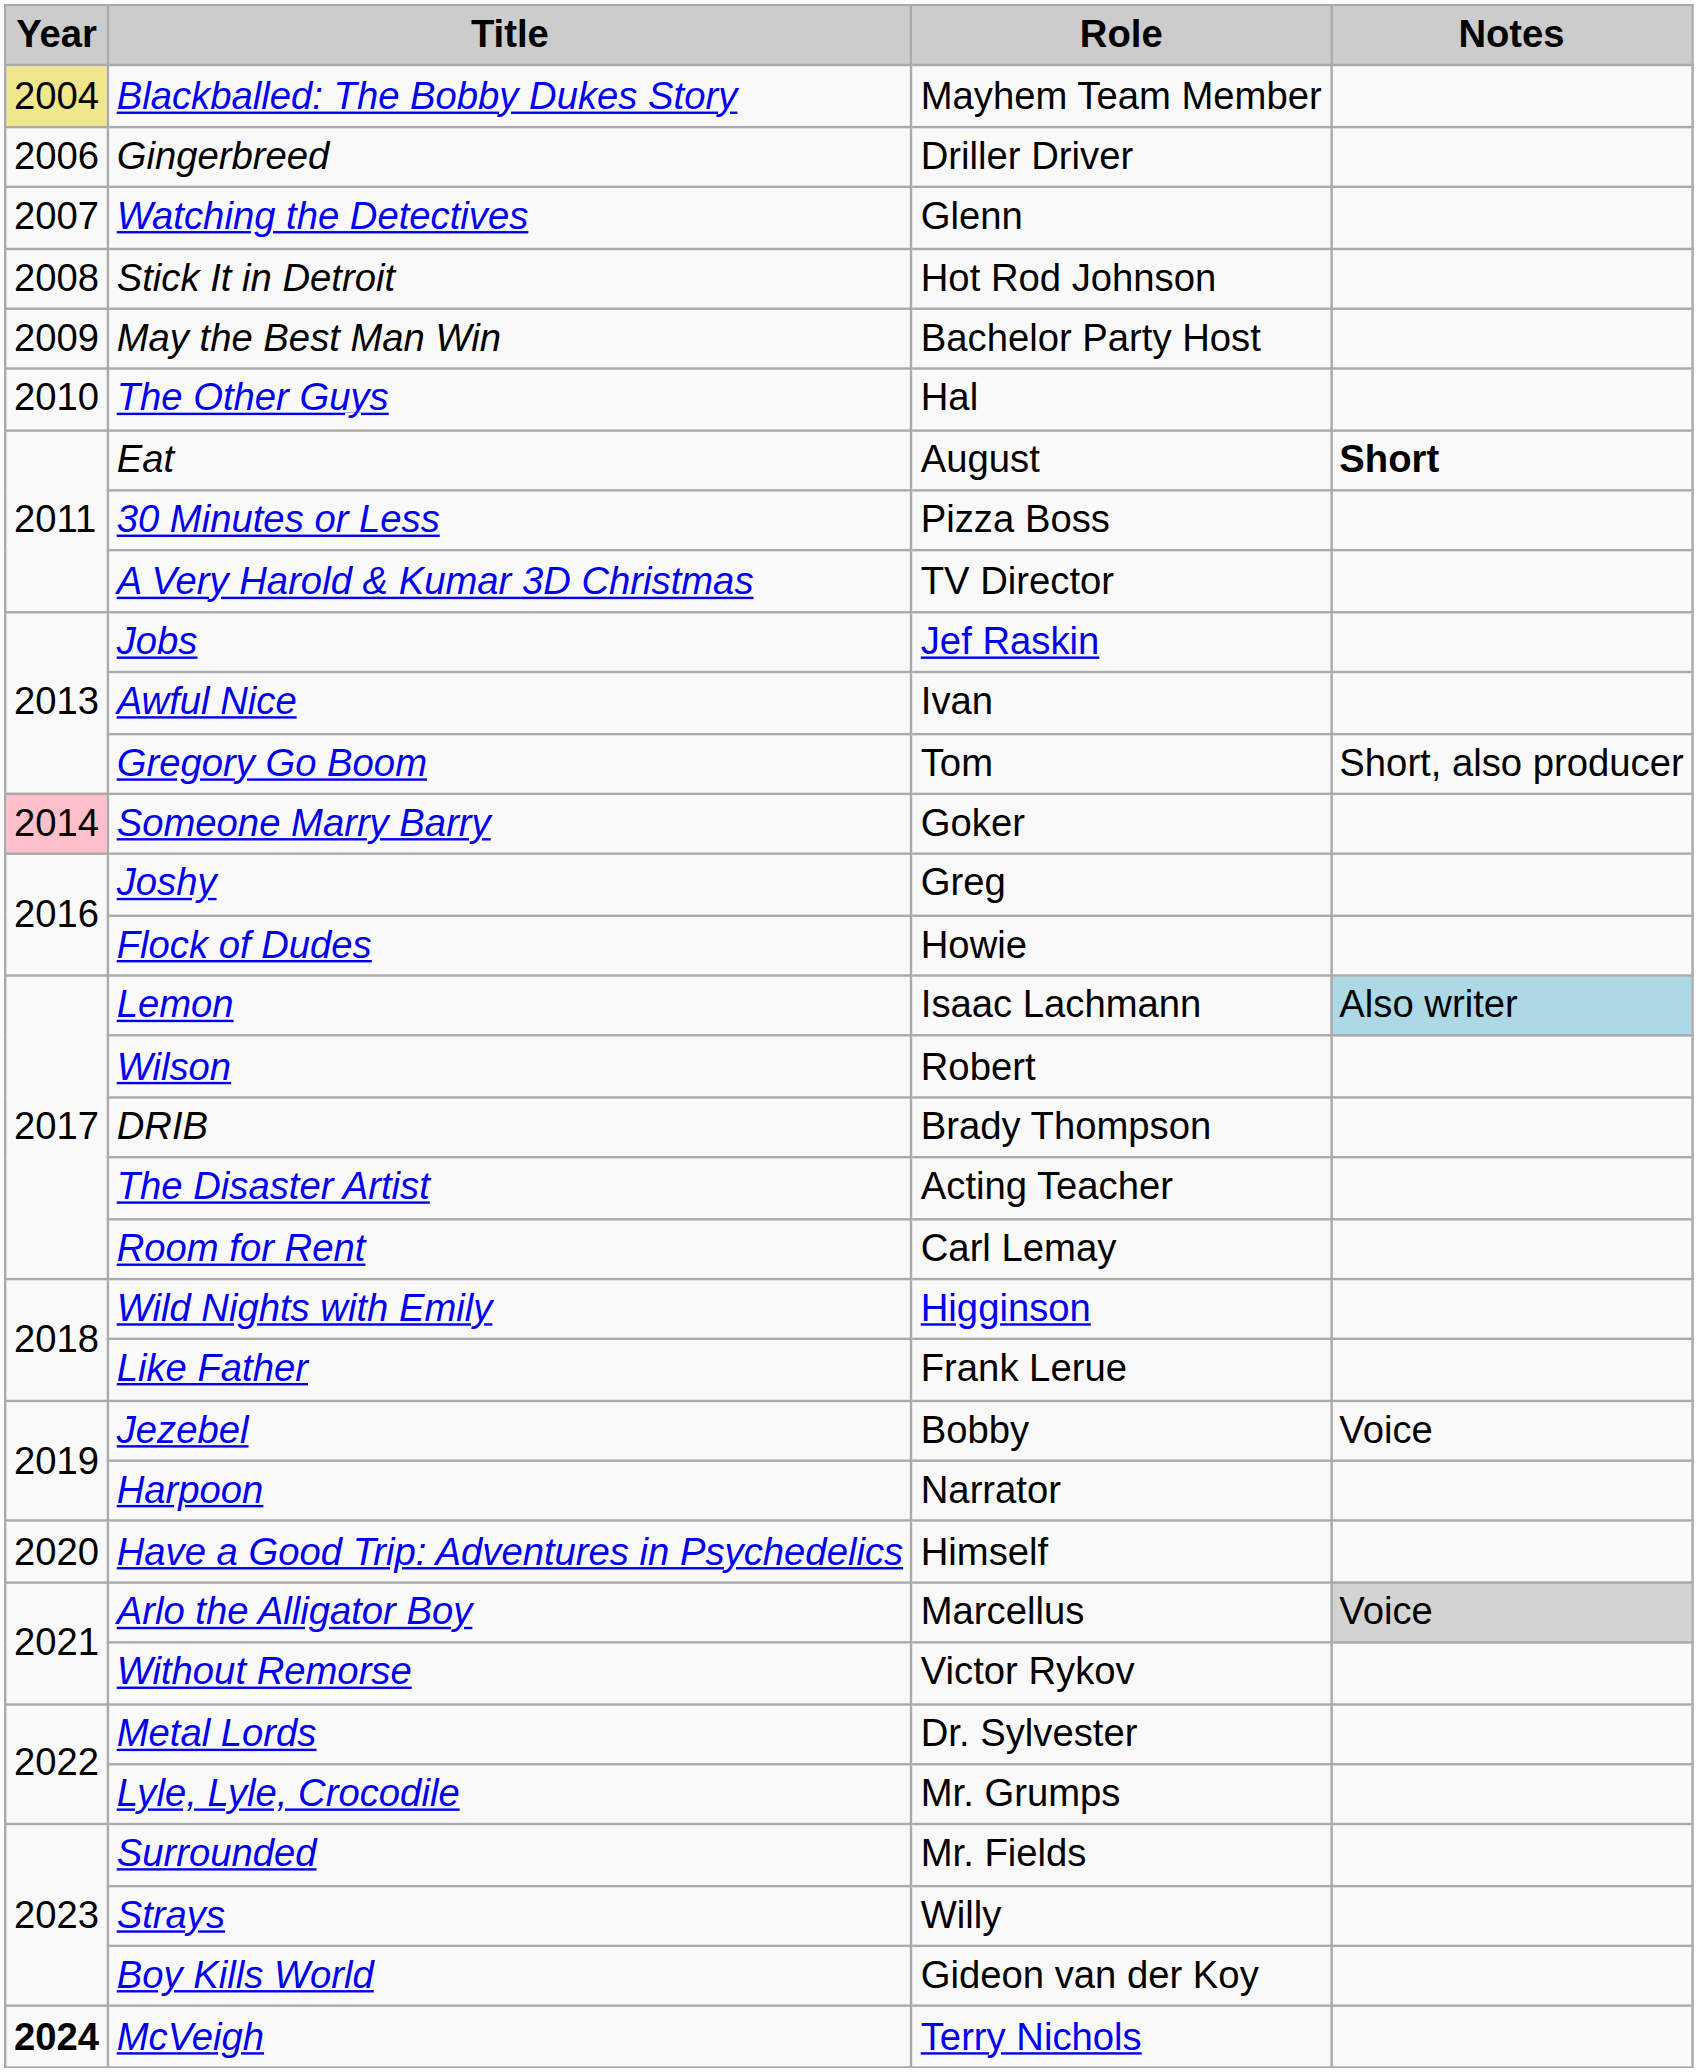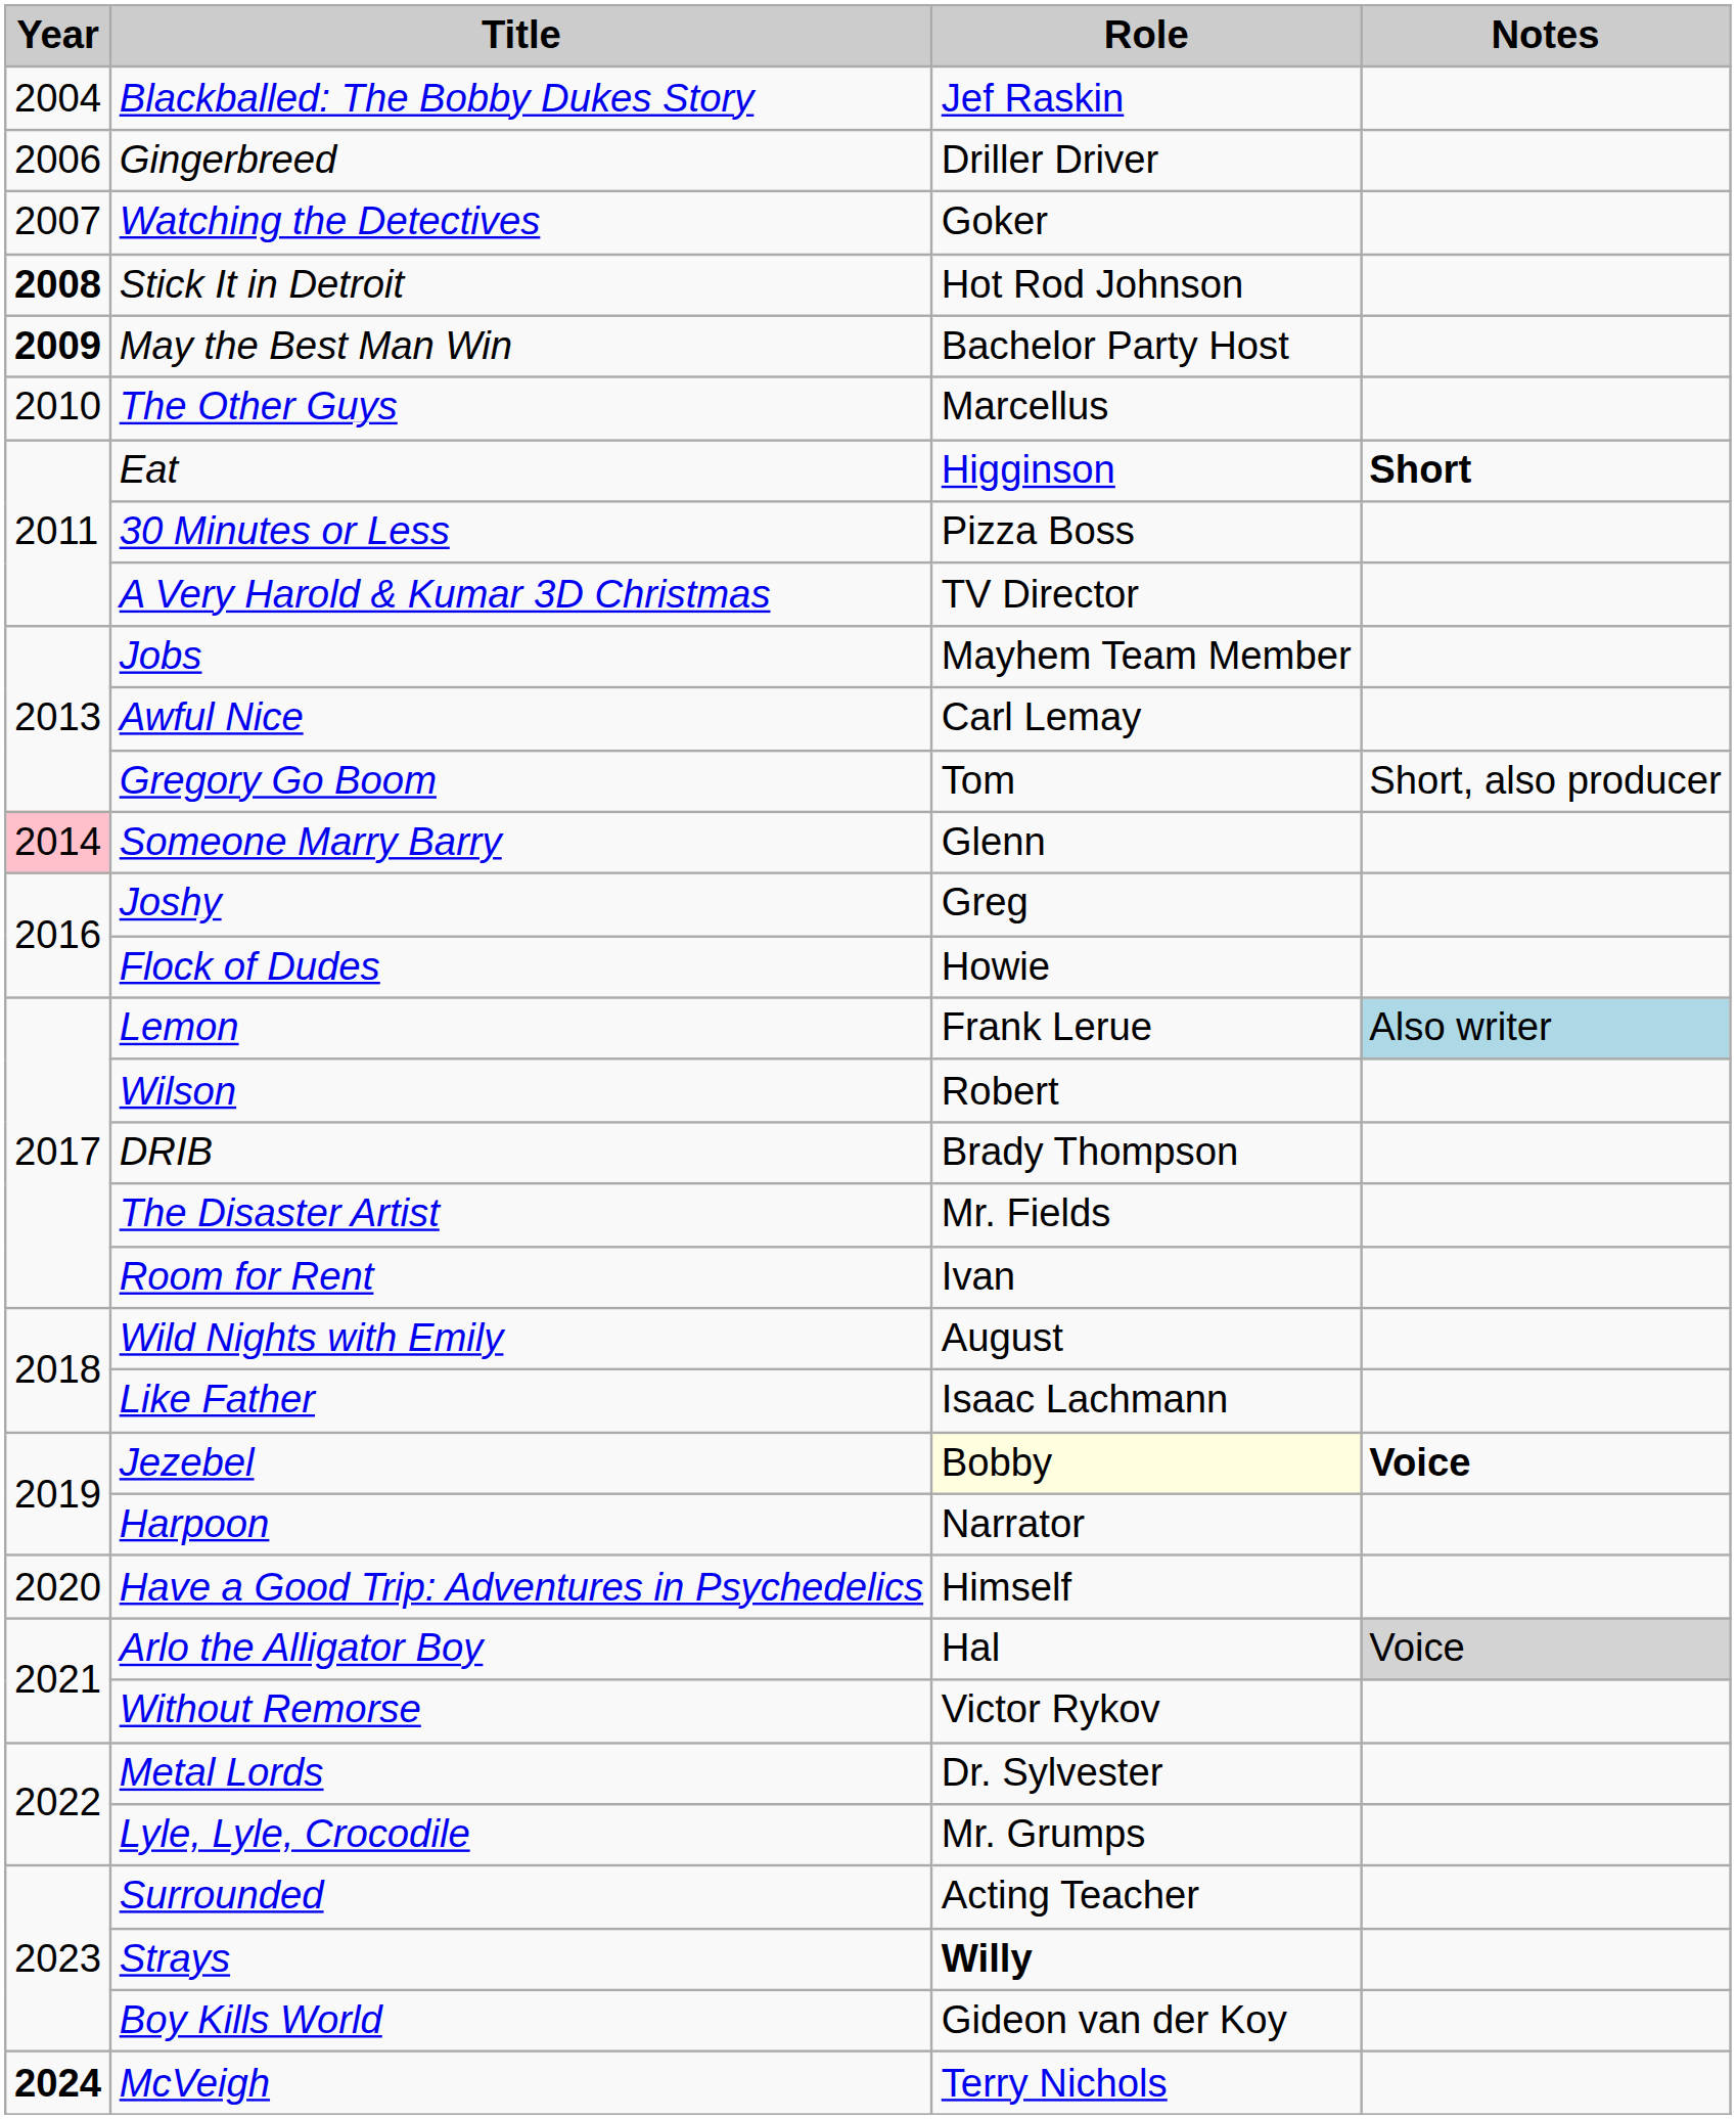 <table class="wikitable sortable" style="font-size:100%">
 <tr style="text-align:center;">
 <th style="background:#ccc;">Year</th>
 <th style="background:#ccc;">Title</th>
 <th style="background:#ccc;">Role</th>
 <th style="background:#ccc;">Notes</th>
 </tr>
 <tr>
-<td style="background: khaki;">2004</td>
+<td>2004</td>
 <td><em><a href='#'>Blackballed: The Bobby Dukes Story</a></em></td>
-<td>Mayhem Team Member</td>
+<td><a href='#'>Jef Raskin</a></td>
 <td></td>
 </tr>
 <tr>
 <td>2006</td>
 <td><em>Gingerbreed</em></td>
 <td>Driller Driver</td>
 <td></td>
 </tr>
 <tr>
 <td>2007</td>
 <td><em><a href='#'>Watching the Detectives</a></em></td>
-<td>Glenn</td>
+<td>Goker</td>
 <td></td>
 </tr>
 <tr>
-<td>2008</td>
+<td><strong>2008</strong></td>
 <td><em>Stick It in Detroit</em></td>
 <td>Hot Rod Johnson</td>
 <td></td>
 </tr>
 <tr>
-<td>2009</td>
+<td><strong>2009</strong></td>
 <td><em>May the Best Man Win</em></td>
 <td>Bachelor Party Host</td>
 <td></td>
 </tr>
 <tr>
 <td>2010</td>
 <td><em><a href='#'>The Other Guys</a></em></td>
-<td>Hal</td>
+<td>Marcellus</td>
 <td></td>
 </tr>
 <tr>
 <td rowspan="3">2011</td>
 <td><em>Eat</em></td>
-<td>August</td>
+<td><a href='#'>Higginson</a></td>
 <td><strong>Short</strong></td>
 </tr>
 <tr>
 <td><em><a href='#'>30 Minutes or Less</a></em></td>
 <td>Pizza Boss</td>
 <td></td>
 </tr>
 <tr>
 <td><em><a href='#'>A Very Harold & Kumar 3D Christmas</a></em></td>
 <td>TV Director</td>
 <td></td>
 </tr>
 <tr>
 <td rowspan="3">2013</td>
 <td><em><a href='#'>Jobs</a></em></td>
-<td><a href='#'>Jef Raskin</a></td>
+<td>Mayhem Team Member</td>
 <td></td>
 </tr>
 <tr>
 <td><em><a href='#'>Awful Nice</a></em></td>
-<td>Ivan</td>
+<td>Carl Lemay</td>
 <td></td>
 </tr>
 <tr>
 <td><em><a href='#'>Gregory Go Boom</a></em></td>
 <td>Tom</td>
 <td>Short, also producer</td>
 </tr>
 <tr>
 <td style="background: pink;">2014</td>
 <td><em><a href='#'>Someone Marry Barry</a></em></td>
-<td>Goker</td>
+<td>Glenn</td>
 <td></td>
 </tr>
 <tr>
 <td rowspan="2">2016</td>
 <td><em><a href='#'>Joshy</a></em></td>
 <td>Greg</td>
 <td></td>
 </tr>
 <tr>
 <td><em><a href='#'>Flock of Dudes</a></em></td>
 <td>Howie</td>
 <td></td>
 </tr>
 <tr>
 <td rowspan="5">2017</td>
 <td><em><a href='#'>Lemon</a></em></td>
-<td>Isaac Lachmann</td>
+<td>Frank Lerue</td>
 <td style="background: lightblue;">Also writer</td>
 </tr>
 <tr>
 <td><em><a href='#'>Wilson</a></em></td>
 <td>Robert</td>
 <td></td>
 </tr>
 <tr>
 <td><em>DRIB</em></td>
 <td>Brady Thompson</td>
 <td></td>
 </tr>
 <tr>
 <td><em><a href='#'>The Disaster Artist</a></em></td>
-<td>Acting Teacher</td>
+<td>Mr. Fields</td>
 <td></td>
 </tr>
 <tr>
 <td><em><a href='#'>Room for Rent</a></em></td>
-<td>Carl Lemay</td>
+<td>Ivan</td>
 <td></td>
 </tr>
 <tr>
 <td rowspan="2">2018</td>
 <td><em><a href='#'>Wild Nights with Emily</a></em></td>
-<td><a href='#'>Higginson</a></td>
+<td>August</td>
 <td></td>
 </tr>
 <tr>
 <td><em><a href='#'>Like Father</a></em></td>
-<td>Frank Lerue</td>
+<td>Isaac Lachmann</td>
 <td></td>
 </tr>
 <tr>
 <td rowspan=2>2019</td>
 <td><em><a href='#'>Jezebel</a></em></td>
-<td>Bobby</td>
-<td>Voice</td>
+<td style="background: lightyellow;">Bobby</td>
+<td><strong>Voice</strong></td>
 </tr>
 <tr>
 <td><em><a href='#'>Harpoon</a></em></td>
 <td>Narrator</td>
 <td></td>
 </tr>
 <tr>
 <td>2020</td>
 <td><em><a href='#'>Have a Good Trip: Adventures in Psychedelics</a></em></td>
 <td>Himself</td>
 <td></td>
 </tr>
 <tr>
 <td rowspan=2>2021</td>
 <td><em><a href='#'>Arlo the Alligator Boy</a></em></td>
-<td>Marcellus</td>
+<td>Hal</td>
 <td style="background: lightgrey;">Voice</td>
 </tr>
 <tr>
 <td><em><a href='#'>Without Remorse</a></em></td>
 <td>Victor Rykov</td>
 <td></td>
 </tr>
 <tr>
 <td rowspan=2>2022</td>
 <td><em><a href='#'>Metal Lords</a></em></td>
 <td>Dr. Sylvester</td>
 <td></td>
 </tr>
 <tr>
 <td><em><a href='#'>Lyle, Lyle, Crocodile</a></em></td>
 <td>Mr. Grumps</td>
 <td></td>
 </tr>
 <tr>
 <td rowspan="3">2023</td>
 <td><em><a href='#'>Surrounded</a></em></td>
-<td>Mr. Fields</td>
+<td>Acting Teacher</td>
 <td></td>
 </tr>
 <tr>
 <td><em><a href='#'>Strays</a></em></td>
-<td>Willy</td>
+<td><strong>Willy</strong></td>
 <td></td>
 </tr>
 <tr>
 <td><em><a href='#'>Boy Kills World</a></em></td>
 <td>Gideon van der Koy</td>
 <td></td>
 </tr>
 <tr>
 <td><strong>2024</strong></td>
 <td><em><a href='#'>McVeigh</a></em></td>
 <td><a href='#'>Terry Nichols</a></td>
 <td></td>
 </tr>
 <tr>
 </tr>
 </table>
